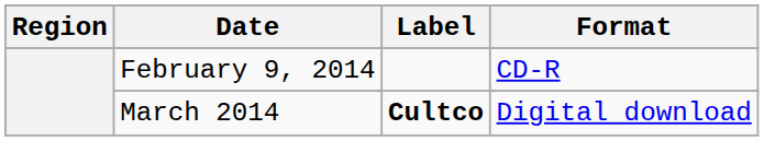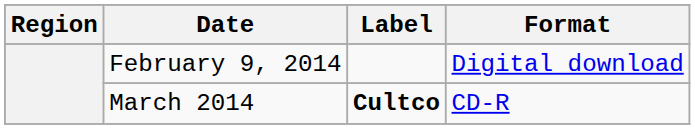 <table class="wikitable plainrowheaders">
 <tr>
 <th scope="col">Region</th>
 <th scope="col">Date</th>
 <th scope="col">Label</th>
 <th scope="col">Format</th>
 </tr>
 <tr>
 <th scope="row" rowspan="2"></th>
 <td>February 9, 2014</td>
 <td></td>
-<td><a href='#'>CD-R</a></td>
+<td><a href='#'>Digital download</a></td>
 </tr>
 <tr>
 <td>March 2014</td>
 <td><strong>Cultco</strong></td>
-<td><a href='#'>Digital download</a></td>
+<td><a href='#'>CD-R</a></td>
 </tr>
 </table>
